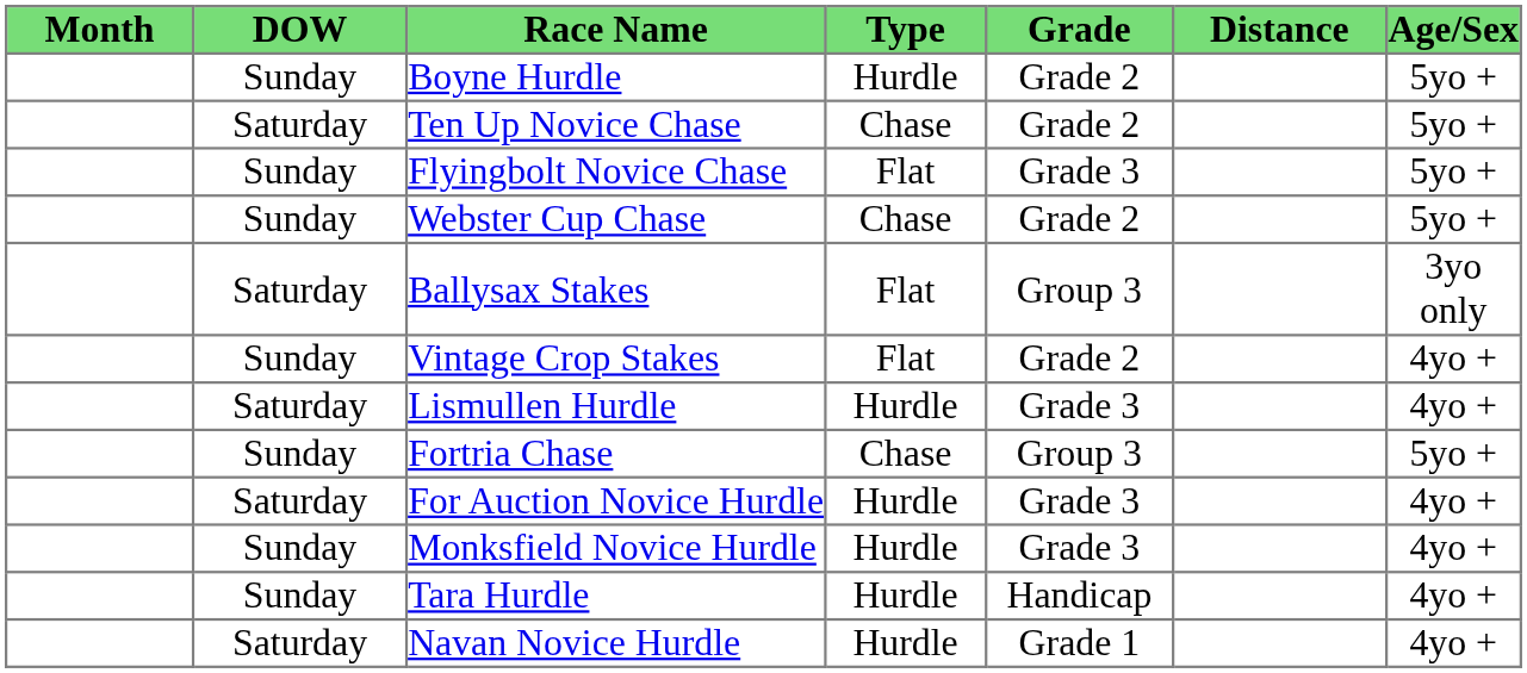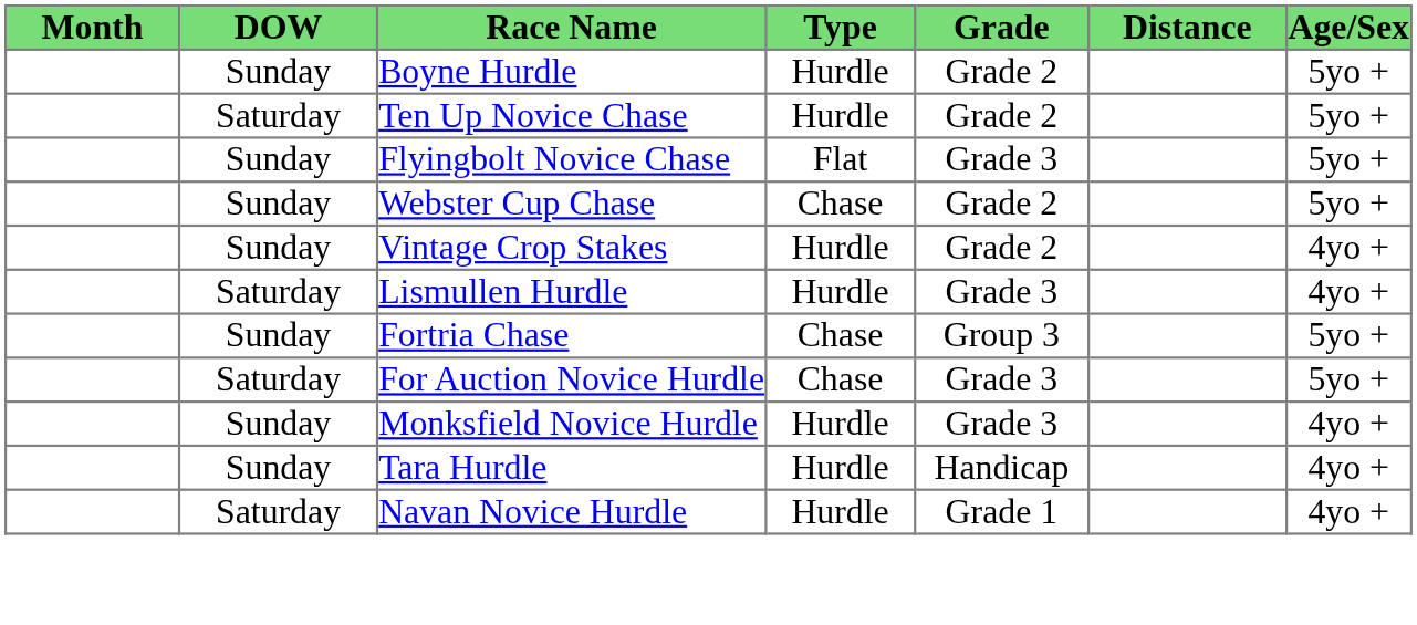 <table class = "sortable" | border="1" cellpadding="0" style="border-collapse: collapse; font-size:90%">
 <tr bgcolor="#77dd77" align="center">
 <th style="width:70px">Month</th>
 <th style="width:80px">DOW</th>
 <th>Race Name</th>
 <th style="width:60px">Type</th>
 <th style="width:70px"><strong>Grade</strong></th>
 <th style="width:80px">Distance</th>
 <th style="width:50px">Age/Sex</th>
 </tr>
 <tr>
 <td style="text-align:center"></td>
 <td style="text-align:center">Sunday</td>
 <td><a href='#'>Boyne Hurdle</a></td>
 <td style="text-align:center">Hurdle</td>
 <td style="text-align:center">Grade 2</td>
 <td style="text-align:center"></td>
 <td style="text-align:center">5yo +</td>
 </tr>
 <tr>
 <td style="text-align:center"></td>
 <td style="text-align:center">Saturday</td>
 <td><a href='#'>Ten Up Novice Chase</a></td>
-<td style="text-align:center">Chase</td>
+<td style="text-align:center">Hurdle</td>
 <td style="text-align:center">Grade 2</td>
 <td style="text-align:center"></td>
 <td style="text-align:center">5yo +</td>
 </tr>
 <tr>
 <td style="text-align:center"></td>
 <td style="text-align:center">Sunday</td>
 <td><a href='#'>Flyingbolt Novice Chase</a></td>
 <td style="text-align:center">Flat</td>
 <td style="text-align:center">Grade 3</td>
 <td style="text-align:center"></td>
 <td style="text-align:center">5yo +</td>
 </tr>
 <tr>
 <td style="text-align:center"></td>
 <td style="text-align:center">Sunday</td>
 <td><a href='#'>Webster Cup Chase</a></td>
 <td style="text-align:center">Chase</td>
 <td style="text-align:center">Grade 2</td>
 <td style="text-align:center"></td>
 <td style="text-align:center">5yo +</td>
 </tr>
 <tr>
 <td style="text-align:center"></td>
-<td style="text-align:center">Saturday</td>
-<td><a href='#'>Ballysax Stakes</a></td>
-<td style="text-align:center">Flat</td>
-<td style="text-align:center">Group 3</td>
-<td style="text-align:center"></td>
-<td style="text-align:center">3yo only</td>
-</tr>
-<tr>
-<td style="text-align:center"></td>
 <td style="text-align:center">Sunday</td>
 <td><a href='#'>Vintage Crop Stakes</a></td>
-<td style="text-align:center">Flat</td>
+<td style="text-align:center">Hurdle</td>
 <td style="text-align:center">Grade 2</td>
 <td style="text-align:center"></td>
 <td style="text-align:center">4yo +</td>
 </tr>
 <tr>
 <td style="text-align:center"></td>
 <td style="text-align:center">Saturday</td>
 <td><a href='#'>Lismullen Hurdle</a></td>
 <td style="text-align:center">Hurdle</td>
 <td style="text-align:center">Grade 3</td>
 <td style="text-align:center"></td>
 <td style="text-align:center">4yo +</td>
 </tr>
 <tr>
 <td style="text-align:center"></td>
 <td style="text-align:center">Sunday</td>
 <td><a href='#'>Fortria Chase</a></td>
 <td style="text-align:center">Chase</td>
 <td style="text-align:center">Group 3</td>
 <td style="text-align:center"></td>
 <td style="text-align:center">5yo +</td>
 </tr>
 <tr>
 <td style="text-align:center"></td>
 <td style="text-align:center">Saturday</td>
 <td><a href='#'>For Auction Novice Hurdle</a></td>
-<td style="text-align:center">Hurdle</td>
+<td style="text-align:center">Chase</td>
 <td style="text-align:center">Grade 3</td>
 <td style="text-align:center"></td>
-<td style="text-align:center">4yo +</td>
+<td style="text-align:center">5yo +</td>
 </tr>
 <tr>
 <td style="text-align:center"></td>
 <td style="text-align:center">Sunday</td>
 <td><a href='#'>Monksfield Novice Hurdle</a></td>
 <td style="text-align:center">Hurdle</td>
 <td style="text-align:center">Grade 3</td>
 <td style="text-align:center"></td>
 <td style="text-align:center">4yo +</td>
 </tr>
 <tr>
 <td style="text-align:center"></td>
 <td style="text-align:center">Sunday</td>
 <td><a href='#'>Tara Hurdle</a></td>
 <td style="text-align:center">Hurdle</td>
 <td style="text-align:center">Handicap</td>
 <td style="text-align:center"></td>
 <td style="text-align:center">4yo +</td>
 </tr>
 <tr>
 <td style="text-align:center"></td>
 <td style="text-align:center">Saturday</td>
 <td><a href='#'>Navan Novice Hurdle</a></td>
 <td style="text-align:center">Hurdle</td>
 <td style="text-align:center">Grade 1</td>
 <td style="text-align:center"></td>
 <td style="text-align:center">4yo +</td>
 </tr>
 </table>
